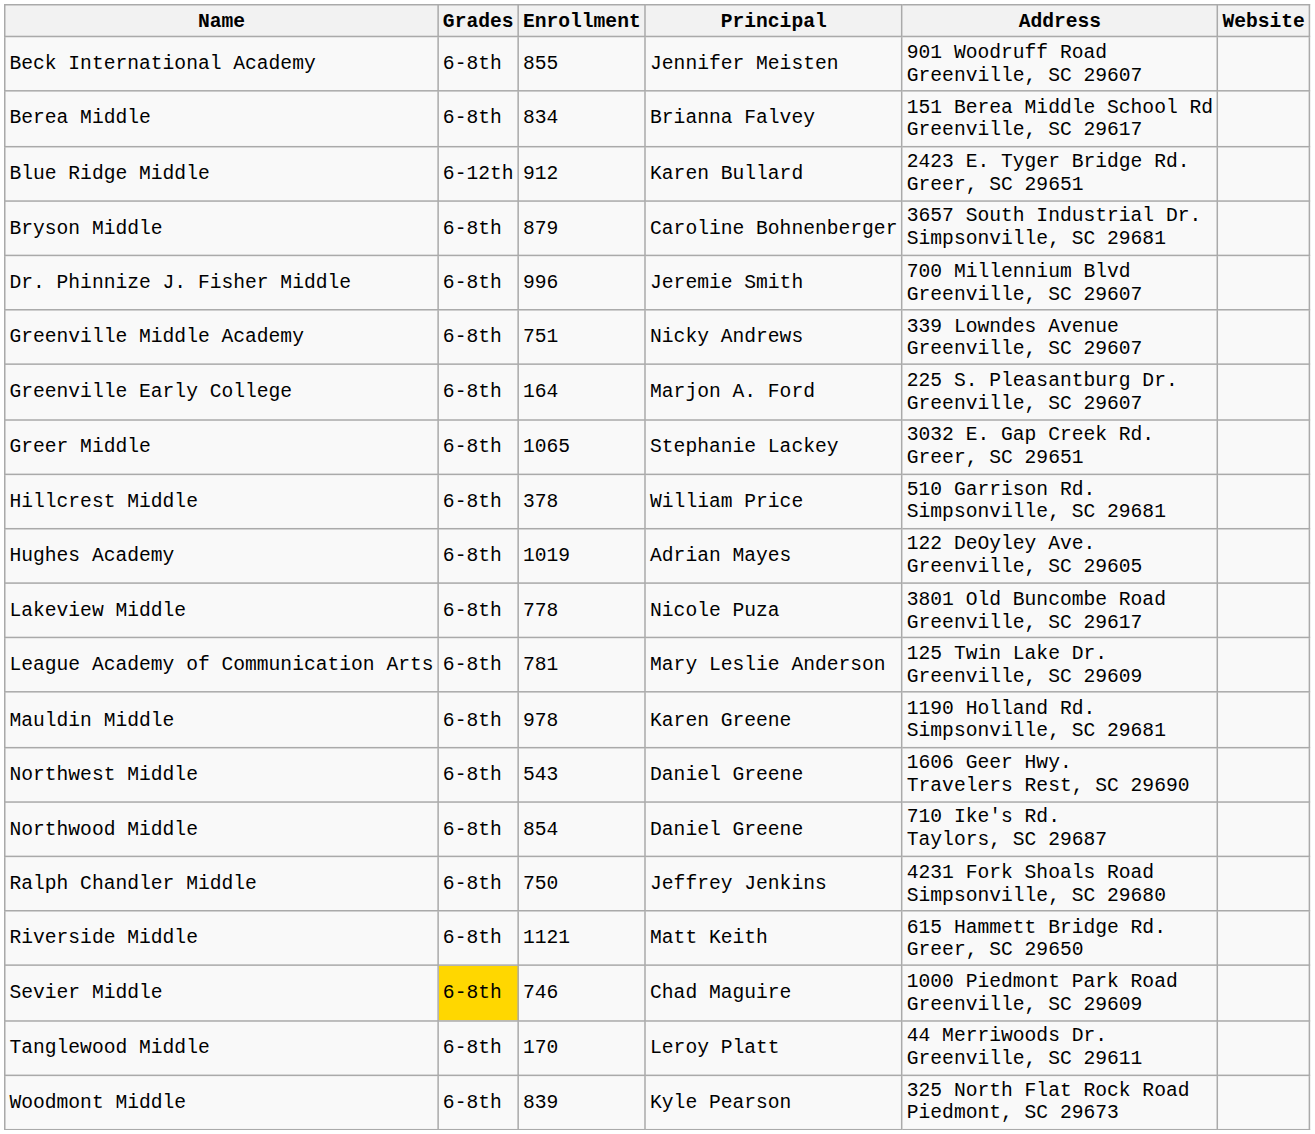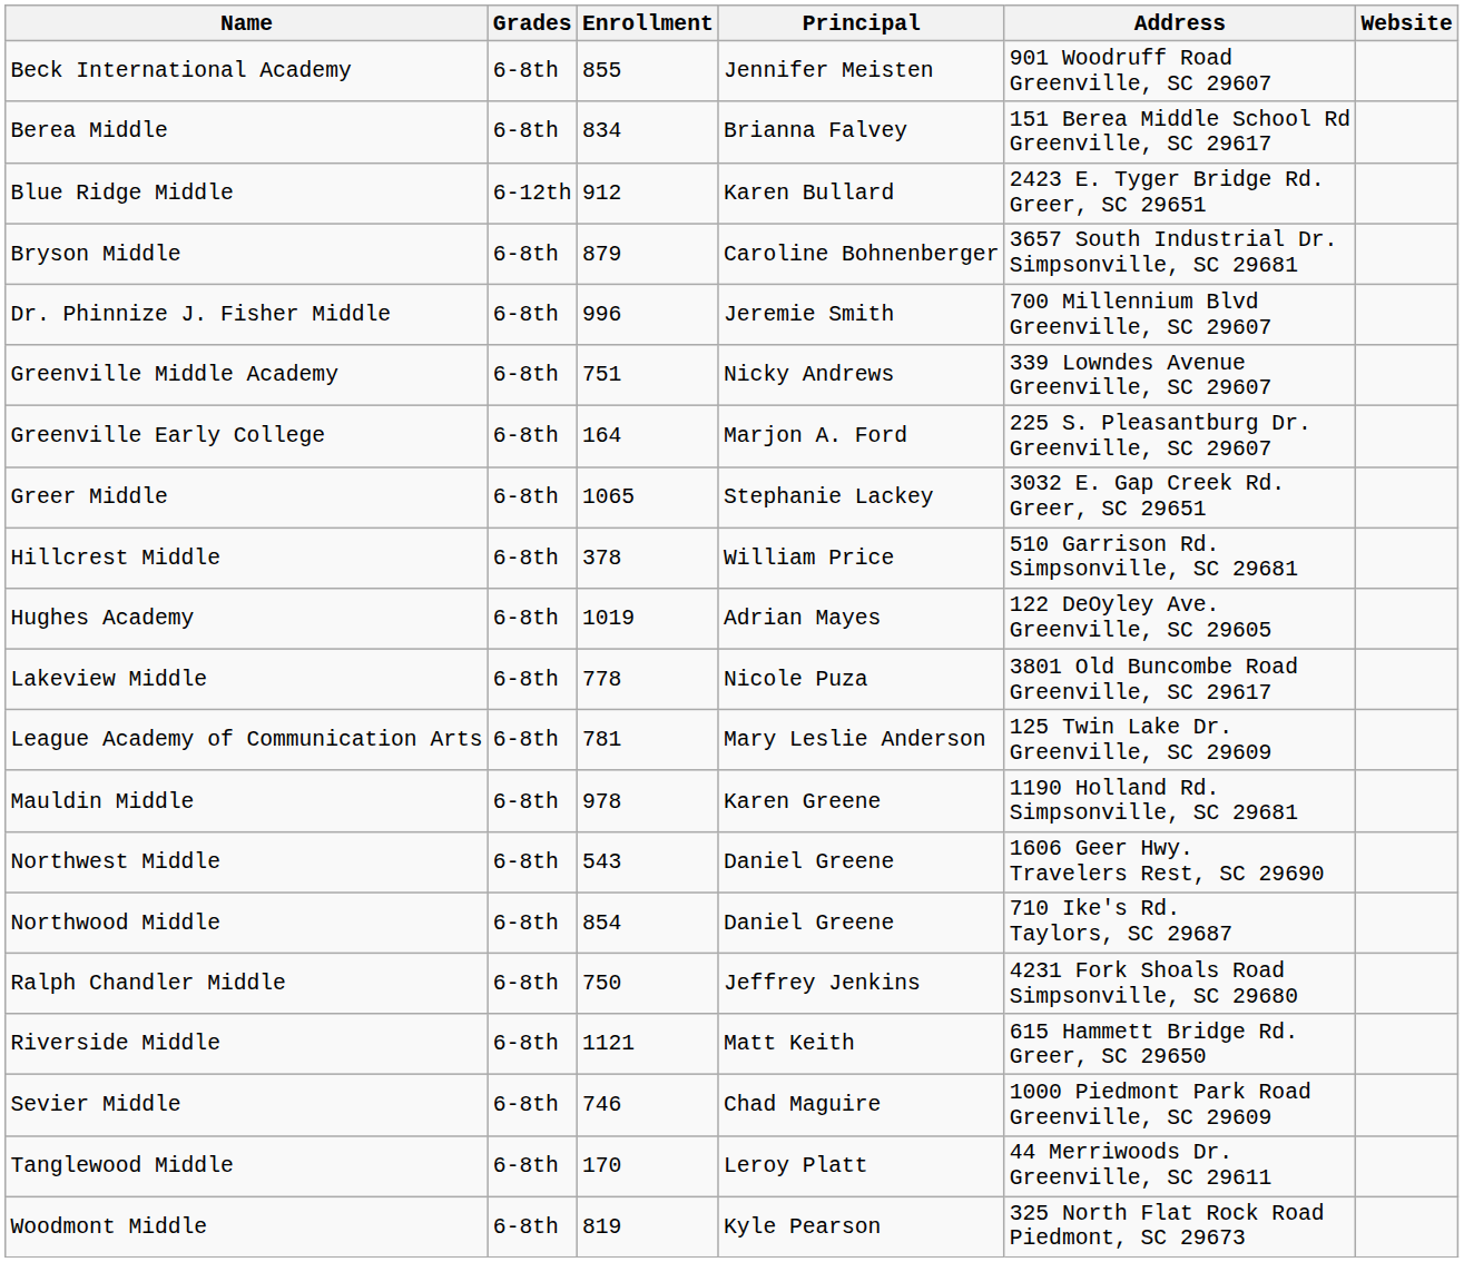 <table class="wikitable">
 <tr>
 <th>Name</th>
 <th>Grades</th>
 <th>Enrollment</th>
 <th>Principal</th>
 <th>Address</th>
 <th>Website</th>
 </tr>
 <tr>
 <td>Beck International Academy</td>
 <td>6-8th</td>
 <td>855</td>
 <td>Jennifer Meisten</td>
 <td>901 Woodruff Road<br>Greenville, SC 29607</td>
 <td></td>
 </tr>
 <tr>
 <td>Berea Middle</td>
 <td>6-8th</td>
 <td>834</td>
 <td>Brianna Falvey</td>
 <td>151 Berea Middle School Rd<br>Greenville, SC 29617</td>
 <td></td>
 </tr>
 <tr>
 <td>Blue Ridge Middle</td>
 <td>6-12th</td>
 <td>912</td>
 <td>Karen Bullard</td>
 <td>2423 E. Tyger Bridge Rd.<br>Greer, SC 29651</td>
 <td></td>
 </tr>
 <tr>
 <td>Bryson Middle</td>
 <td>6-8th</td>
 <td>879</td>
 <td>Caroline Bohnenberger</td>
 <td>3657 South Industrial Dr.<br>Simpsonville, SC 29681</td>
 <td></td>
 </tr>
 <tr>
 <td>Dr. Phinnize J. Fisher Middle</td>
 <td>6-8th</td>
 <td>996</td>
 <td>Jeremie Smith</td>
 <td>700 Millennium Blvd<br>Greenville, SC 29607</td>
 <td></td>
 </tr>
 <tr>
 <td>Greenville Middle Academy</td>
 <td>6-8th</td>
 <td>751</td>
 <td>Nicky Andrews</td>
 <td>339 Lowndes Avenue<br>Greenville, SC 29607</td>
 <td></td>
 </tr>
 <tr>
 <td>Greenville Early College</td>
 <td>6-8th</td>
 <td>164</td>
 <td>Marjon A. Ford</td>
 <td>225 S. Pleasantburg Dr.<br>Greenville, SC 29607</td>
 <td></td>
 </tr>
 <tr>
 <td>Greer Middle</td>
 <td>6-8th</td>
 <td>1065</td>
 <td>Stephanie Lackey</td>
 <td>3032 E. Gap Creek Rd.<br>Greer, SC 29651</td>
 <td></td>
 </tr>
 <tr>
 <td>Hillcrest Middle</td>
 <td>6-8th</td>
 <td>378</td>
 <td>William Price</td>
 <td>510 Garrison Rd.<br>Simpsonville, SC 29681</td>
 <td></td>
 </tr>
 <tr>
 <td>Hughes Academy</td>
 <td>6-8th</td>
 <td>1019</td>
 <td>Adrian Mayes</td>
 <td>122 DeOyley Ave.<br>Greenville, SC 29605</td>
 <td></td>
 </tr>
 <tr>
 <td>Lakeview Middle</td>
 <td>6-8th</td>
 <td>778</td>
 <td>Nicole Puza</td>
 <td>3801 Old Buncombe Road<br>Greenville, SC 29617</td>
 <td></td>
 </tr>
 <tr>
 <td>League Academy of Communication Arts</td>
 <td>6-8th</td>
 <td>781</td>
 <td>Mary Leslie Anderson</td>
 <td>125 Twin Lake Dr.<br>Greenville, SC 29609</td>
 <td></td>
 </tr>
 <tr>
 <td>Mauldin Middle</td>
 <td>6-8th</td>
 <td>978</td>
 <td>Karen Greene</td>
 <td>1190 Holland Rd.<br>Simpsonville, SC 29681</td>
 <td></td>
 </tr>
 <tr>
 <td>Northwest Middle</td>
 <td>6-8th</td>
 <td>543</td>
 <td>Daniel Greene</td>
 <td>1606 Geer Hwy.<br>Travelers Rest, SC 29690</td>
 <td></td>
 </tr>
 <tr>
 <td>Northwood Middle</td>
 <td>6-8th</td>
 <td>854</td>
 <td>Daniel Greene</td>
 <td>710 Ike's Rd.<br>Taylors, SC 29687</td>
 <td></td>
 </tr>
 <tr>
 <td>Ralph Chandler Middle</td>
 <td>6-8th</td>
 <td>750</td>
 <td>Jeffrey Jenkins</td>
 <td>4231 Fork Shoals Road<br>Simpsonville, SC 29680</td>
 <td></td>
 </tr>
 <tr>
 <td>Riverside Middle</td>
 <td>6-8th</td>
 <td>1121</td>
 <td>Matt Keith</td>
 <td>615 Hammett Bridge Rd.<br>Greer, SC 29650</td>
 <td></td>
 </tr>
 <tr>
 <td>Sevier Middle</td>
-<td style="background: gold;">6-8th</td>
+<td>6-8th</td>
 <td>746</td>
 <td>Chad Maguire</td>
 <td>1000 Piedmont Park Road<br>Greenville, SC 29609</td>
 <td></td>
 </tr>
 <tr>
 <td>Tanglewood Middle</td>
 <td>6-8th</td>
 <td>170</td>
 <td>Leroy Platt</td>
 <td>44 Merriwoods Dr.<br>Greenville, SC 29611</td>
 <td></td>
 </tr>
 <tr>
 <td>Woodmont Middle</td>
 <td>6-8th</td>
-<td>839</td>
+<td>819</td>
 <td>Kyle Pearson</td>
 <td>325 North Flat Rock Road<br>Piedmont, SC 29673</td>
 <td></td>
 </tr>
 </table>
